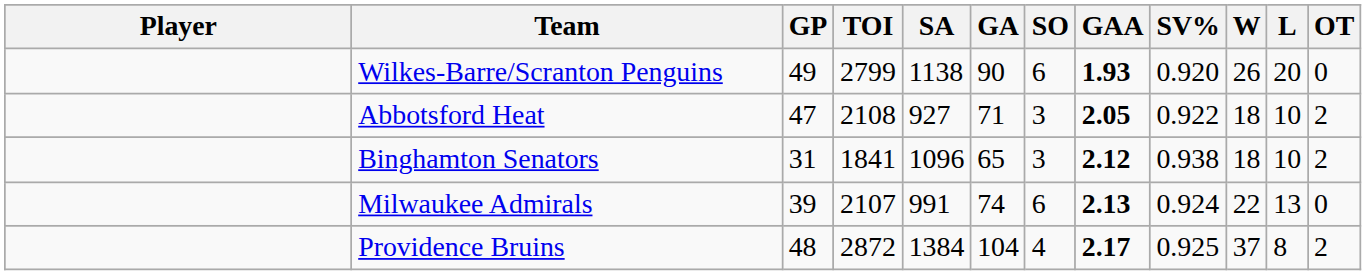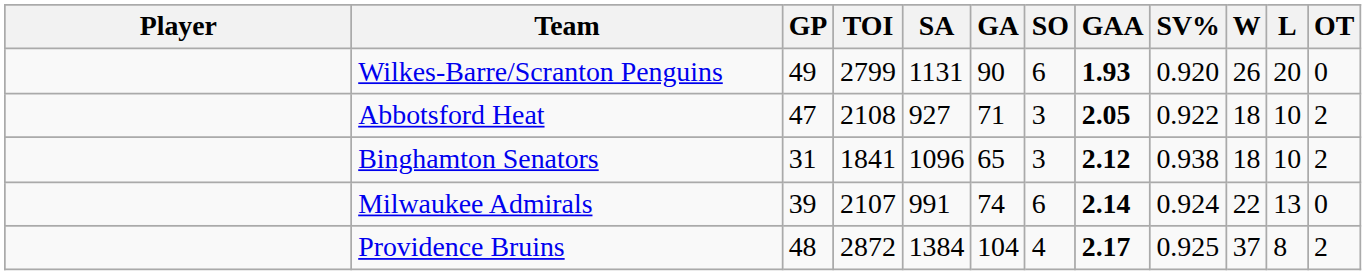 <table class="wikitable sortable">
 <tr>
 <th style="width:12em">Player</th>
 <th style="width:15em">Team</th>
 <th>GP</th>
 <th>TOI</th>
 <th>SA</th>
 <th>GA</th>
 <th>SO</th>
 <th>GAA</th>
 <th>SV%</th>
 <th>W</th>
 <th>L</th>
 <th>OT</th>
 </tr>
 <tr>
 <td></td>
 <td><a href='#'>Wilkes-Barre/Scranton Penguins</a></td>
 <td>49</td>
 <td>2799</td>
-<td>1138</td>
+<td>1131</td>
 <td>90</td>
 <td>6</td>
 <td><strong>1.93</strong></td>
 <td>0.920</td>
 <td>26</td>
 <td>20</td>
 <td>0</td>
 </tr>
 <tr>
 <td></td>
 <td><a href='#'>Abbotsford Heat</a></td>
 <td>47</td>
 <td>2108</td>
 <td>927</td>
 <td>71</td>
 <td>3</td>
 <td><strong>2.05</strong></td>
 <td>0.922</td>
 <td>18</td>
 <td>10</td>
 <td>2</td>
 </tr>
 <tr>
 <td></td>
 <td><a href='#'>Binghamton Senators</a></td>
 <td>31</td>
 <td>1841</td>
 <td>1096</td>
 <td>65</td>
 <td>3</td>
 <td><strong>2.12</strong></td>
 <td>0.938</td>
 <td>18</td>
 <td>10</td>
 <td>2</td>
 </tr>
 <tr>
 <td></td>
 <td><a href='#'>Milwaukee Admirals</a></td>
 <td>39</td>
 <td>2107</td>
 <td>991</td>
 <td>74</td>
 <td>6</td>
-<td><strong>2.13</strong></td>
+<td><strong>2.14</strong></td>
 <td>0.924</td>
 <td>22</td>
 <td>13</td>
 <td>0</td>
 </tr>
 <tr>
 <td></td>
 <td><a href='#'>Providence Bruins</a></td>
 <td>48</td>
 <td>2872</td>
 <td>1384</td>
 <td>104</td>
 <td>4</td>
 <td><strong>2.17</strong></td>
 <td>0.925</td>
 <td>37</td>
 <td>8</td>
 <td>2</td>
 </tr>
 </table>
